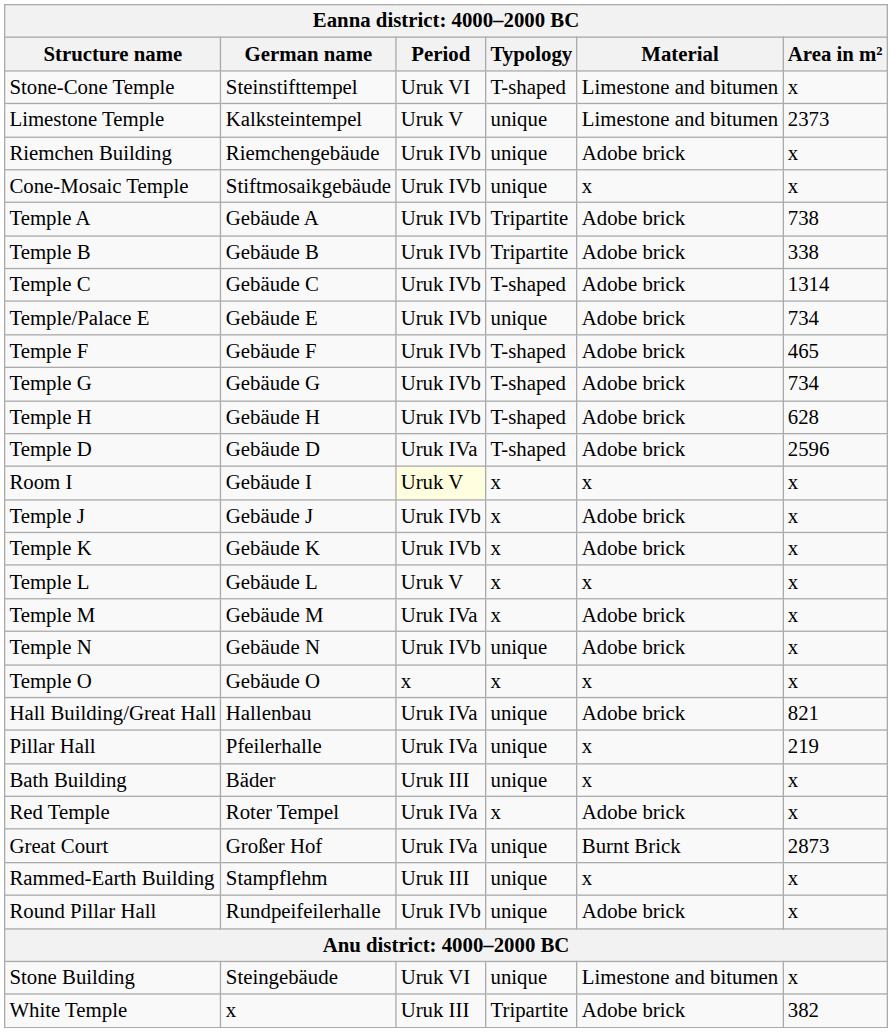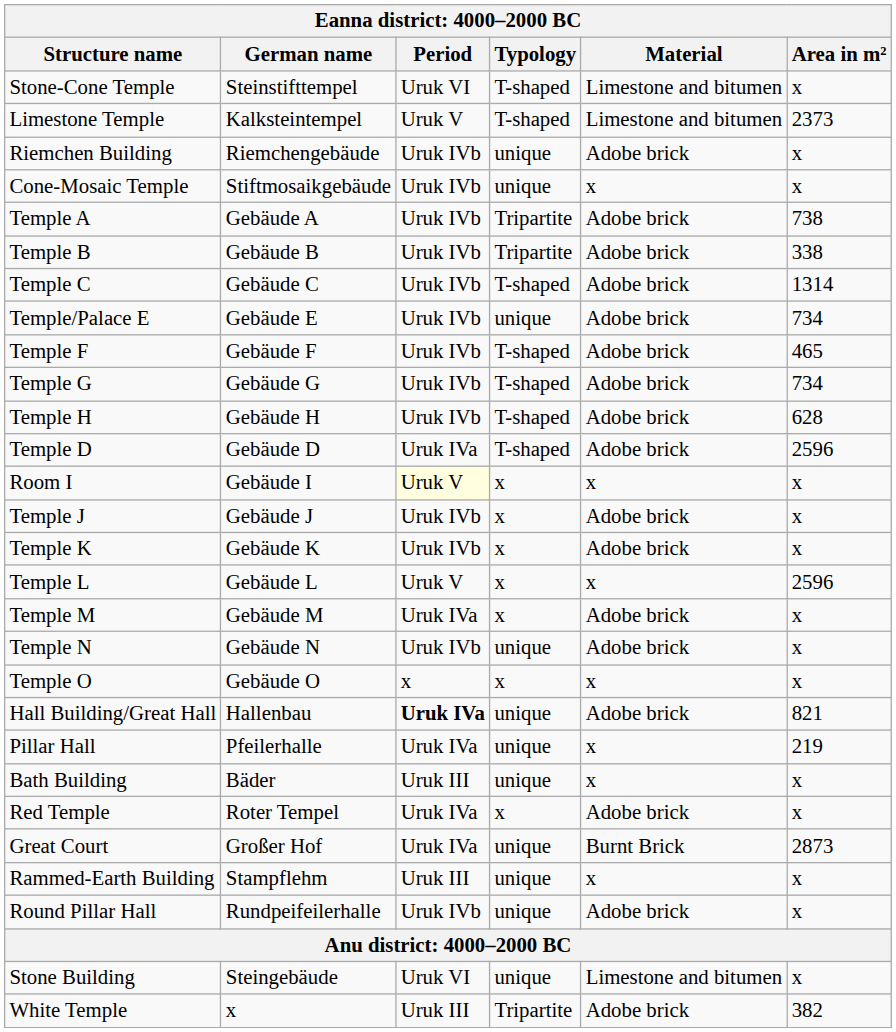 <table class="wikitable">
 <tr>
 <th colspan="7">Eanna district: 4000–2000 BC</th>
 </tr>
 <tr>
 <th>Structure name</th>
 <th>German name</th>
 <th>Period</th>
 <th>Typology</th>
 <th>Material</th>
 <th>Area in m²</th>
 </tr>
 <tr>
 <td>Stone-Cone Temple</td>
 <td>Steinstifttempel</td>
 <td>Uruk VI</td>
 <td>T-shaped</td>
 <td>Limestone and bitumen</td>
 <td>x</td>
 </tr>
 <tr>
 <td>Limestone Temple</td>
 <td>Kalksteintempel</td>
 <td>Uruk V</td>
-<td>unique</td>
+<td>T-shaped</td>
 <td>Limestone and bitumen</td>
 <td>2373</td>
 </tr>
 <tr>
 <td>Riemchen Building</td>
 <td>Riemchengebäude</td>
 <td>Uruk IVb</td>
 <td>unique</td>
 <td>Adobe brick</td>
 <td>x</td>
 </tr>
 <tr>
 <td>Cone-Mosaic Temple</td>
 <td>Stiftmosaikgebäude</td>
 <td>Uruk IVb</td>
 <td>unique</td>
 <td>x</td>
 <td>x</td>
 </tr>
 <tr>
 <td>Temple A</td>
 <td>Gebäude A</td>
 <td>Uruk IVb</td>
 <td>Tripartite</td>
 <td>Adobe brick</td>
 <td>738</td>
 </tr>
 <tr>
 <td>Temple B</td>
 <td>Gebäude B</td>
 <td>Uruk IVb</td>
 <td>Tripartite</td>
 <td>Adobe brick</td>
 <td>338</td>
 </tr>
 <tr>
 <td>Temple C</td>
 <td>Gebäude C</td>
 <td>Uruk IVb</td>
 <td>T-shaped</td>
 <td>Adobe brick</td>
 <td>1314</td>
 </tr>
 <tr>
 <td>Temple/Palace E</td>
 <td>Gebäude E</td>
 <td>Uruk IVb</td>
 <td>unique</td>
 <td>Adobe brick</td>
 <td>734</td>
 </tr>
 <tr>
 <td>Temple F</td>
 <td>Gebäude F</td>
 <td>Uruk IVb</td>
 <td>T-shaped</td>
 <td>Adobe brick</td>
 <td>465</td>
 </tr>
 <tr>
 <td>Temple G</td>
 <td>Gebäude G</td>
 <td>Uruk IVb</td>
 <td>T-shaped</td>
 <td>Adobe brick</td>
 <td>734</td>
 </tr>
 <tr>
 <td>Temple H</td>
 <td>Gebäude H</td>
 <td>Uruk IVb</td>
 <td>T-shaped</td>
 <td>Adobe brick</td>
 <td>628</td>
 </tr>
 <tr>
 <td>Temple D</td>
 <td>Gebäude D</td>
 <td>Uruk IVa</td>
 <td>T-shaped</td>
 <td>Adobe brick</td>
 <td>2596</td>
 </tr>
 <tr>
 <td>Room I</td>
 <td>Gebäude I</td>
 <td style="background: lightyellow;">Uruk V</td>
 <td>x</td>
 <td>x</td>
 <td>x</td>
 </tr>
 <tr>
 <td>Temple J</td>
 <td>Gebäude J</td>
 <td>Uruk IVb</td>
 <td>x</td>
 <td>Adobe brick</td>
 <td>x</td>
 </tr>
 <tr>
 <td>Temple K</td>
 <td>Gebäude K</td>
 <td>Uruk IVb</td>
 <td>x</td>
 <td>Adobe brick</td>
 <td>x</td>
 </tr>
 <tr>
 <td>Temple L</td>
 <td>Gebäude L</td>
 <td>Uruk V</td>
 <td>x</td>
 <td>x</td>
-<td>x</td>
+<td>2596</td>
 </tr>
 <tr>
 <td>Temple M</td>
 <td>Gebäude M</td>
 <td>Uruk IVa</td>
 <td>x</td>
 <td>Adobe brick</td>
 <td>x</td>
 </tr>
 <tr>
 <td>Temple N</td>
 <td>Gebäude N</td>
 <td>Uruk IVb</td>
 <td>unique</td>
 <td>Adobe brick</td>
 <td>x</td>
 </tr>
 <tr>
 <td>Temple O</td>
 <td>Gebäude O</td>
 <td>x</td>
 <td>x</td>
 <td>x</td>
 <td>x</td>
 </tr>
 <tr>
 <td>Hall Building/Great Hall</td>
 <td>Hallenbau</td>
-<td>Uruk IVa</td>
+<td><strong>Uruk IVa</strong></td>
 <td>unique</td>
 <td>Adobe brick</td>
 <td>821</td>
 </tr>
 <tr>
 <td>Pillar Hall</td>
 <td>Pfeilerhalle</td>
 <td>Uruk IVa</td>
 <td>unique</td>
 <td>x</td>
 <td>219</td>
 </tr>
 <tr>
 <td>Bath Building</td>
 <td>Bäder</td>
 <td>Uruk III</td>
 <td>unique</td>
 <td>x</td>
 <td>x</td>
 </tr>
 <tr>
 <td>Red Temple</td>
 <td>Roter Tempel</td>
 <td>Uruk IVa</td>
 <td>x</td>
 <td>Adobe brick</td>
 <td>x</td>
 </tr>
 <tr>
 <td>Great Court</td>
 <td>Großer Hof</td>
 <td>Uruk IVa</td>
 <td>unique</td>
 <td>Burnt Brick</td>
 <td>2873</td>
 </tr>
 <tr>
 <td>Rammed-Earth Building</td>
 <td>Stampflehm</td>
 <td>Uruk III</td>
 <td>unique</td>
 <td>x</td>
 <td>x</td>
 </tr>
 <tr>
 <td>Round Pillar Hall</td>
 <td>Rundpeifeilerhalle</td>
 <td>Uruk IVb</td>
 <td>unique</td>
 <td>Adobe brick</td>
 <td>x</td>
 </tr>
 <tr>
 <th colspan="7">Anu district: 4000–2000 BC</th>
 </tr>
 <tr>
 <td>Stone Building</td>
 <td>Steingebäude</td>
 <td>Uruk VI</td>
 <td>unique</td>
 <td>Limestone and bitumen</td>
 <td>x</td>
 </tr>
 <tr>
 <td>White Temple</td>
 <td>x</td>
 <td>Uruk III</td>
 <td>Tripartite</td>
 <td>Adobe brick</td>
 <td>382</td>
 </tr>
 <tr>
 </tr>
 </table>
